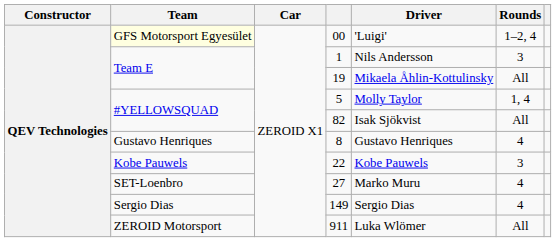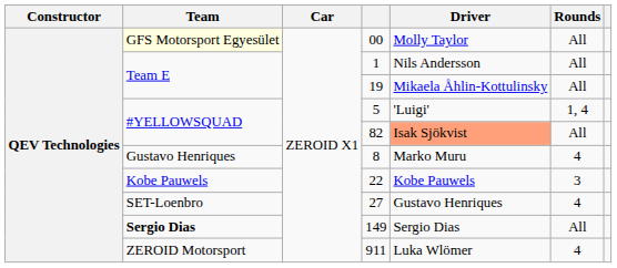 <table class="wikitable" style="font-size: 85%">
 <tr>
 <th>Constructor</th>
 <th>Team</th>
 <th>Car</th>
 <th></th>
 <th>Driver</th>
 <th>Rounds</th>
 <th></th>
 </tr>
 <tr>
 <th rowspan="10">QEV Technologies</th>
 <td style="background: lightyellow;"> GFS Motorsport Egyesület</td>
 <td rowspan="10">ZEROID X1</td>
 <td align="center">00</td>
-<td> 'Luigi'</td>
-<td align="center">1–2, 4</td>
+<td> <a href='#'>Molly Taylor</a></td>
+<td align="center">All</td>
 <td align="center"></td>
 </tr>
 <tr>
 <td rowspan="2"> <a href='#'>Team E</a></td>
 <td align="center">1</td>
 <td> Nils Andersson</td>
-<td align="center">3</td>
+<td align="center">All</td>
 <td align="center"></td>
 </tr>
 <tr>
 <td align="center">19</td>
 <td> <a href='#'>Mikaela Åhlin-Kottulinsky</a></td>
 <td align="center">All</td>
 <td align="center"></td>
 </tr>
 <tr>
 <td rowspan="2"> <a href='#'>#YELLOWSQUAD</a></td>
 <td align="center">5</td>
-<td> <a href='#'>Molly Taylor</a></td>
+<td> 'Luigi'</td>
 <td align="center">1, 4</td>
 <td align="center"></td>
 </tr>
 <tr>
 <td align="center">82</td>
-<td> Isak Sjökvist</td>
+<td style="background: lightsalmon;"> Isak Sjökvist</td>
 <td align="center">All</td>
 <td align="center"></td>
 </tr>
 <tr>
 <td> Gustavo Henriques</td>
 <td align="center">8</td>
-<td> Gustavo Henriques</td>
+<td> Marko Muru</td>
 <td align="center">4</td>
 <td align="center"></td>
 </tr>
 <tr>
 <td> <a href='#'>Kobe Pauwels</a></td>
 <td align="center">22</td>
 <td> <a href='#'>Kobe Pauwels</a></td>
 <td align="center">3</td>
 <td align="center"></td>
 </tr>
 <tr>
 <td> SET-Loenbro</td>
 <td align="center">27</td>
-<td> Marko Muru</td>
+<td> Gustavo Henriques</td>
 <td align="center">4</td>
 <td align="center"></td>
 </tr>
 <tr>
-<td> Sergio Dias</td>
+<td><strong> Sergio Dias</strong></td>
 <td align="center">149</td>
 <td> Sergio Dias</td>
-<td align="center">4</td>
+<td align="center">All</td>
 <td align="center"></td>
 </tr>
 <tr>
 <td> ZEROID Motorsport</td>
 <td align="center">911</td>
 <td> Luka Wlömer</td>
-<td align="center">All</td>
+<td align="center">4</td>
 <td align="center"></td>
 </tr>
 </table>
